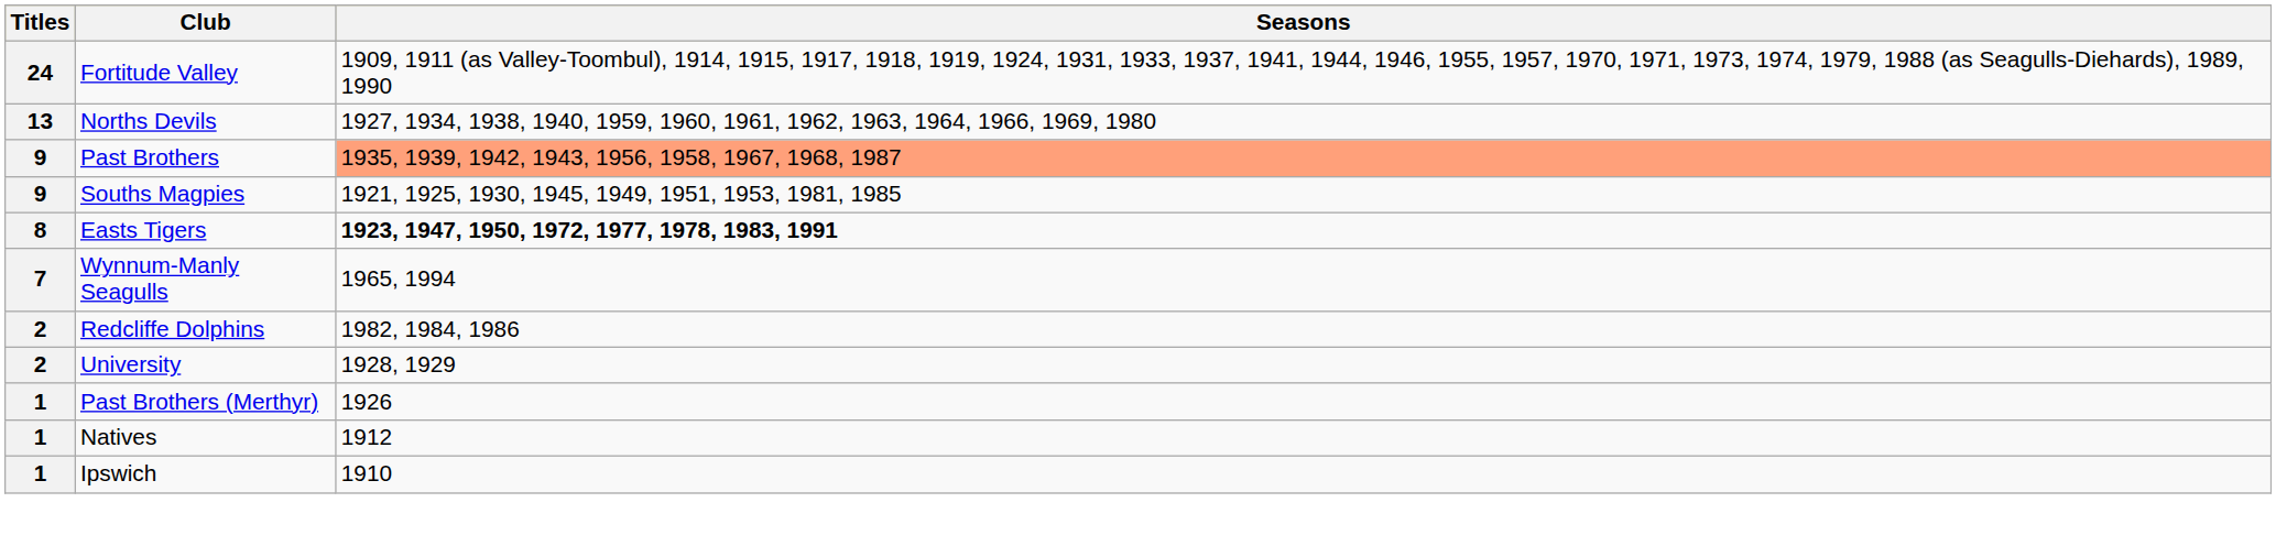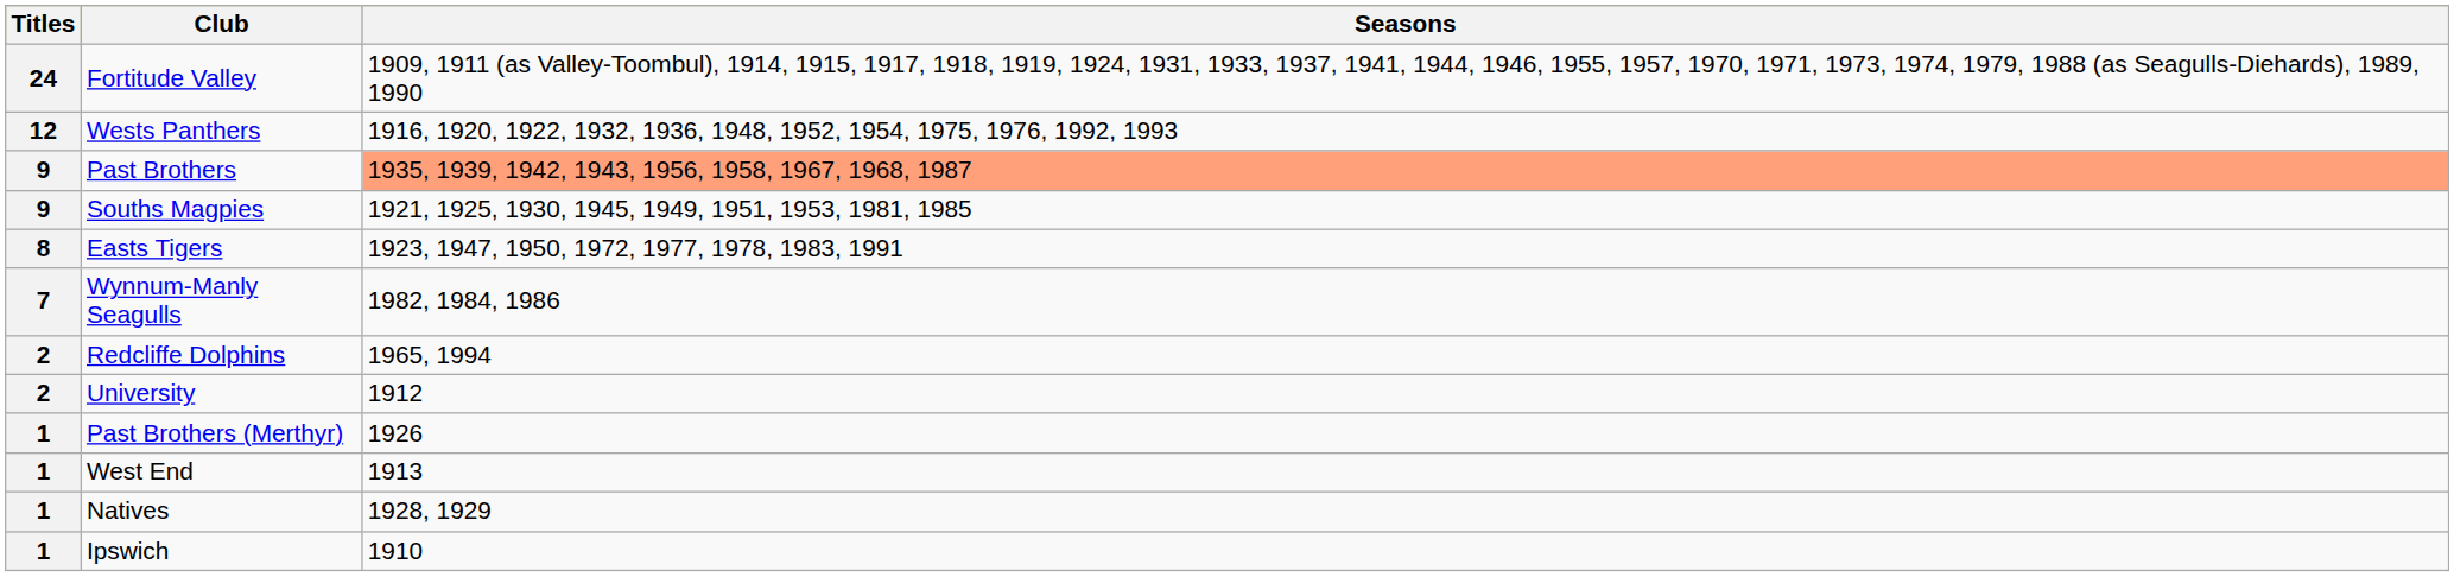 <table class="wikitable" style="width:100%">
 <tr style="background:#bdb76b;">
 <th>Titles</th>
 <th>Club</th>
 <th>Seasons</th>
 </tr>
 <tr>
 <th>24</th>
 <td> <a href='#'>Fortitude Valley</a></td>
 <td>1909, 1911 (as Valley-Toombul), 1914, 1915, 1917, 1918, 1919, 1924, 1931, 1933, 1937, 1941, 1944, 1946, 1955, 1957, 1970, 1971, 1973, 1974, 1979, 1988 (as Seagulls-Diehards), 1989, 1990</td>
 </tr>
 <tr>
-<th>13</th>
-<td> <a href='#'>Norths Devils</a></td>
-<td>1927, 1934, 1938, 1940, 1959, 1960, 1961, 1962, 1963, 1964, 1966, 1969, 1980</td>
+<th>12</th>
+<td> <a href='#'>Wests Panthers</a></td>
+<td>1916, 1920, 1922, 1932, 1936, 1948, 1952, 1954, 1975, 1976, 1992, 1993</td>
 </tr>
 <tr>
 <th>9</th>
 <td> <a href='#'>Past Brothers</a></td>
 <td style="background: lightsalmon;">1935, 1939, 1942, 1943, 1956, 1958, 1967, 1968, 1987</td>
 </tr>
 <tr>
 <th>9</th>
 <td> <a href='#'>Souths Magpies</a></td>
 <td>1921, 1925, 1930, 1945, 1949, 1951, 1953, 1981, 1985</td>
 </tr>
 <tr>
 <th>8</th>
 <td> <a href='#'>Easts Tigers</a></td>
-<td><strong>1923, 1947, 1950, 1972, 1977, 1978, 1983, 1991</strong></td>
+<td>1923, 1947, 1950, 1972, 1977, 1978, 1983, 1991</td>
 </tr>
 <tr>
 <th>7</th>
 <td> <a href='#'>Wynnum-Manly Seagulls</a></td>
+<td>1982, 1984, 1986</td>
+</tr>
+<tr>
+<th>2</th>
+<td> <a href='#'>Redcliffe Dolphins</a></td>
 <td>1965, 1994</td>
 </tr>
 <tr>
 <th>2</th>
-<td> <a href='#'>Redcliffe Dolphins</a></td>
-<td>1982, 1984, 1986</td>
-</tr>
-<tr>
-<th>2</th>
 <td> <a href='#'>University</a></td>
-<td>1928, 1929</td>
+<td>1912</td>
 </tr>
 <tr>
 <th>1</th>
 <td> <a href='#'>Past Brothers (Merthyr)</a></td>
 <td>1926</td>
 </tr>
 <tr>
 <th>1</th>
+<td>West End</td>
+<td>1913</td>
+</tr>
+<tr>
+<th>1</th>
 <td> Natives</td>
-<td>1912</td>
+<td>1928, 1929</td>
 </tr>
 <tr>
 <th>1</th>
 <td>Ipswich</td>
 <td>1910</td>
 </tr>
 </table>
